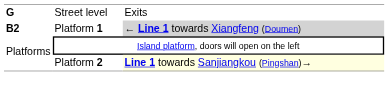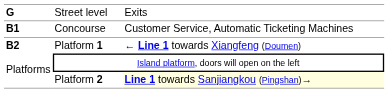 <table border="0" cellspacing="0" cellpadding="3">
 <tr>
 <td style="border-top:solid 1px gray;" width="50" valign="top"><strong>G</strong></td>
 <td style="border-top:solid 1px gray;" width="100" valign="top">Street level</td>
 <td style="border-top:solid 1px gray;" width="390" valign="top">Exits</td>
 </tr>
 <tr>
+<td style="border-bottom:solid 1px gray; border-top:solid 1px gray;" valign="top" width="50"><strong>B1<br></strong></td>
+<td style="border-bottom:solid 1px gray; border-top:solid 1px gray;" valign="top" width="100">Concourse</td>
+<td style="border-bottom:solid 1px gray; border-top:solid 1px gray;" valign="top" width="390">Customer Service, Automatic Ticketing Machines</td>
+</tr>
+<tr>
 <td rowspan="3" style="border-bottom:solid 1px gray;" valign="top"><strong>B2<br></strong><br>Platforms</td>
 <td><span>Platform <strong>1</strong></span></td>
-<td style="background: lightgrey;"><span>←</span> <a href='#'><span><span><strong>Line 1</strong></span></span></a>  towards <a href='#'>Xiangfeng</a> <small>(<a href='#'>Doumen</a>)</small></td>
+<td><span>←</span> <a href='#'><span><span><strong>Line 1</strong></span></span></a>  towards <a href='#'>Xiangfeng</a> <small>(<a href='#'>Doumen</a>)</small></td>
 </tr>
 <tr>
 <td colspan="2" style="border-right:solid 2px black;border-left:solid 2px black;border-top:solid 2px black;border-bottom:solid 2px black;text-align:center;"><small><a href='#'>Island platform</a>, doors will open on the left</small></td>
 </tr>
 <tr>
 <td style="border-bottom:solid 1px gray;"><span>Platform <strong>2</strong></span></td>
 <td style="background: lightyellow; border-bottom:solid 1px gray;"> <a href='#'><span><span><strong>Line 1</strong></span></span></a>  towards <a href='#'>Sanjiangkou</a> <small>(<a href='#'>Pingshan</a>)</small>→</td>
 </tr>
 <tr>
 </tr>
 </table>
